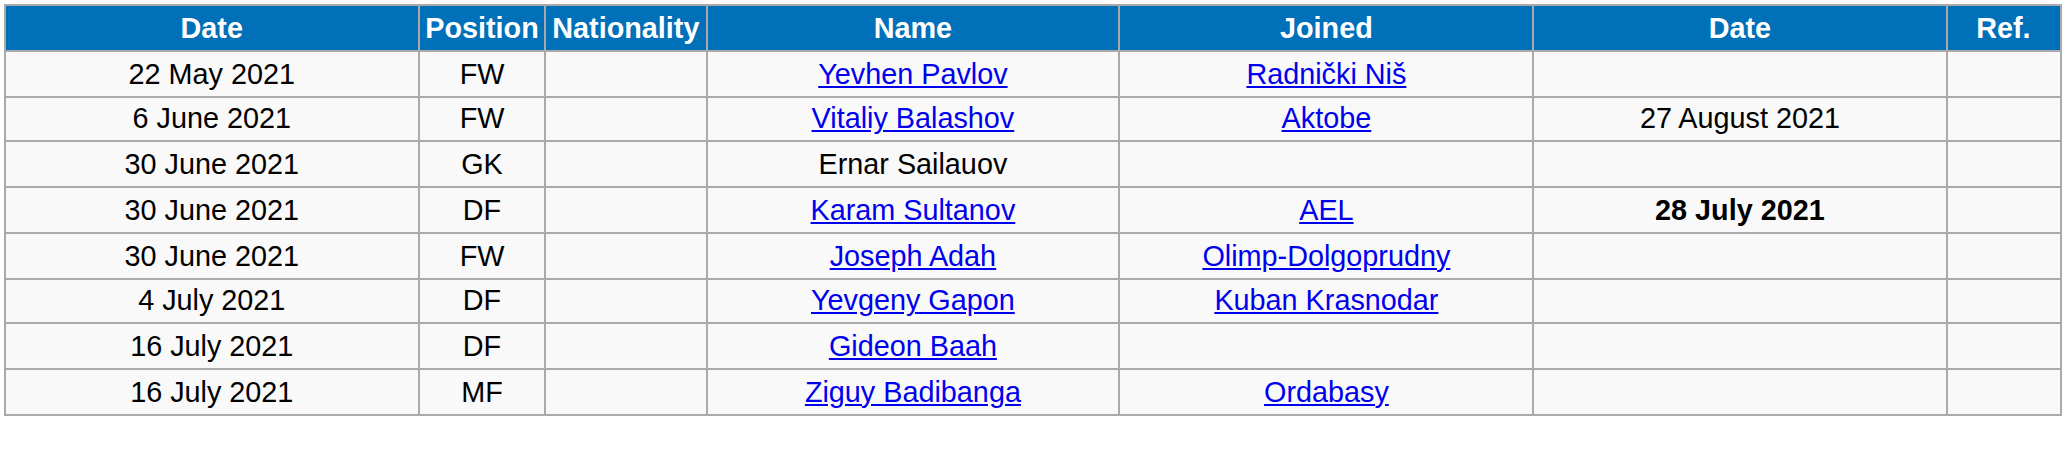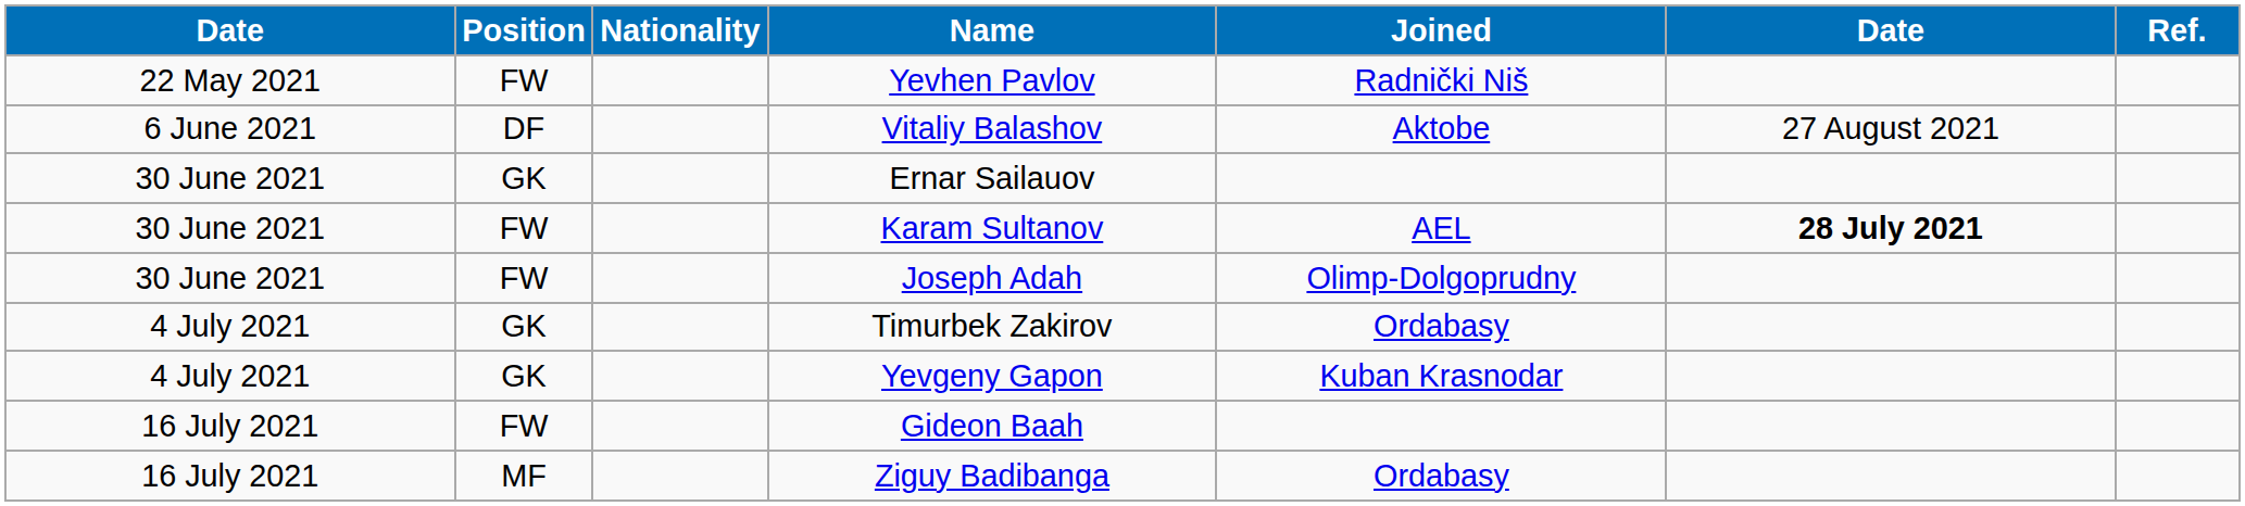 <table class="wikitable"  style="text-align:center; font-size:90%; ">
 <tr>
 <th style="background:#0070B8; color:#FFFFFF; width:200px;">Date</th>
 <th style="background:#0070B8; color:#FFFFFF; width:50px;">Position</th>
 <th style="background:#0070B8; color:#FFFFFF; width:50px;">Nationality</th>
 <th style="background:#0070B8; color:#FFFFFF; width:200px;">Name</th>
 <th style="background:#0070B8; color:#FFFFFF; width:200px;">Joined</th>
 <th style="background:#0070B8; color:#FFFFFF; width:200px;">Date</th>
 <th style="background:#0070B8; color:#FFFFFF; width:50px;">Ref.</th>
 </tr>
 <tr>
 <td>22 May 2021</td>
 <td>FW</td>
 <td></td>
 <td><a href='#'>Yevhen Pavlov</a></td>
 <td><a href='#'>Radnički Niš</a></td>
 <td></td>
 <td></td>
 </tr>
 <tr>
 <td>6 June 2021</td>
-<td>FW</td>
+<td>DF</td>
 <td></td>
 <td><a href='#'>Vitaliy Balashov</a></td>
 <td><a href='#'>Aktobe</a></td>
 <td>27 August 2021</td>
 <td></td>
 </tr>
 <tr>
 <td>30 June 2021</td>
 <td>GK</td>
 <td></td>
 <td>Ernar Sailauov</td>
 <td></td>
 <td></td>
 <td></td>
 </tr>
 <tr>
 <td>30 June 2021</td>
-<td>DF</td>
+<td>FW</td>
 <td></td>
 <td><a href='#'>Karam Sultanov</a></td>
 <td><a href='#'>AEL</a></td>
 <td><strong>28 July 2021</strong></td>
 <td></td>
 </tr>
 <tr>
 <td>30 June 2021</td>
 <td>FW</td>
 <td></td>
 <td><a href='#'>Joseph Adah</a></td>
 <td><a href='#'>Olimp-Dolgoprudny</a></td>
 <td></td>
 <td></td>
 </tr>
 <tr>
 <td>4 July 2021</td>
-<td>DF</td>
+<td>GK</td>
+<td></td>
+<td>Timurbek Zakirov</td>
+<td><a href='#'>Ordabasy</a></td>
+<td></td>
+<td></td>
+</tr>
+<tr>
+<td>4 July 2021</td>
+<td>GK</td>
 <td></td>
 <td><a href='#'>Yevgeny Gapon</a></td>
 <td><a href='#'>Kuban Krasnodar</a></td>
 <td></td>
 <td></td>
 </tr>
 <tr>
 <td>16 July 2021</td>
-<td>DF</td>
+<td>FW</td>
 <td></td>
 <td><a href='#'>Gideon Baah</a></td>
 <td></td>
 <td></td>
 <td></td>
 </tr>
 <tr>
 <td>16 July 2021</td>
 <td>MF</td>
 <td></td>
 <td><a href='#'>Ziguy Badibanga</a></td>
 <td><a href='#'>Ordabasy</a></td>
 <td></td>
 <td></td>
 </tr>
 </table>
